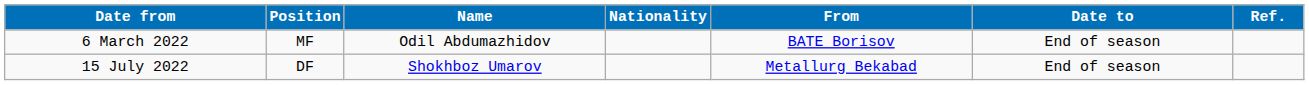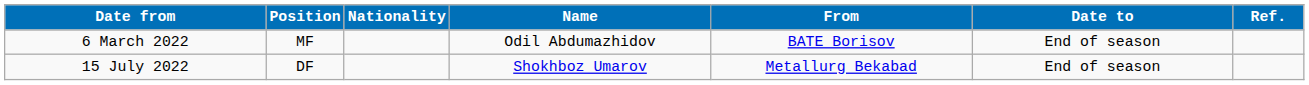 <table class="wikitable" style="text-align:center; font-size:90%; ">
 <tr>
 <th style="background:#0070B8; color:#FFFFFF; width:200px;">Date from</th>
 <th style="background:#0070B8; color:#FFFFFF; width:50px;">Position</th>
+<th style="background:#0070B8; color:#FFFFFF; width:50px;">Nationality</th>
 <th style="background:#0070B8; color:#FFFFFF; width:200px;">Name</th>
-<th style="background:#0070B8; color:#FFFFFF; width:50px;">Nationality</th>
 <th style="background:#0070B8; color:#FFFFFF; width:200px;">From</th>
 <th style="background:#0070B8; color:#FFFFFF; width:200px;">Date to</th>
 <th style="background:#0070B8; color:#FFFFFF; width:50px;">Ref.</th>
 </tr>
 <tr>
 <td>6 March 2022</td>
 <td>MF</td>
+<td></td>
 <td>Odil Abdumazhidov</td>
-<td></td>
 <td><a href='#'>BATE Borisov</a></td>
 <td>End of season</td>
 <td></td>
 </tr>
 <tr>
 <td>15 July 2022</td>
 <td>DF</td>
+<td></td>
 <td><a href='#'>Shokhboz Umarov</a></td>
-<td></td>
 <td><a href='#'>Metallurg Bekabad</a></td>
 <td>End of season</td>
 <td></td>
 </tr>
 </table>
